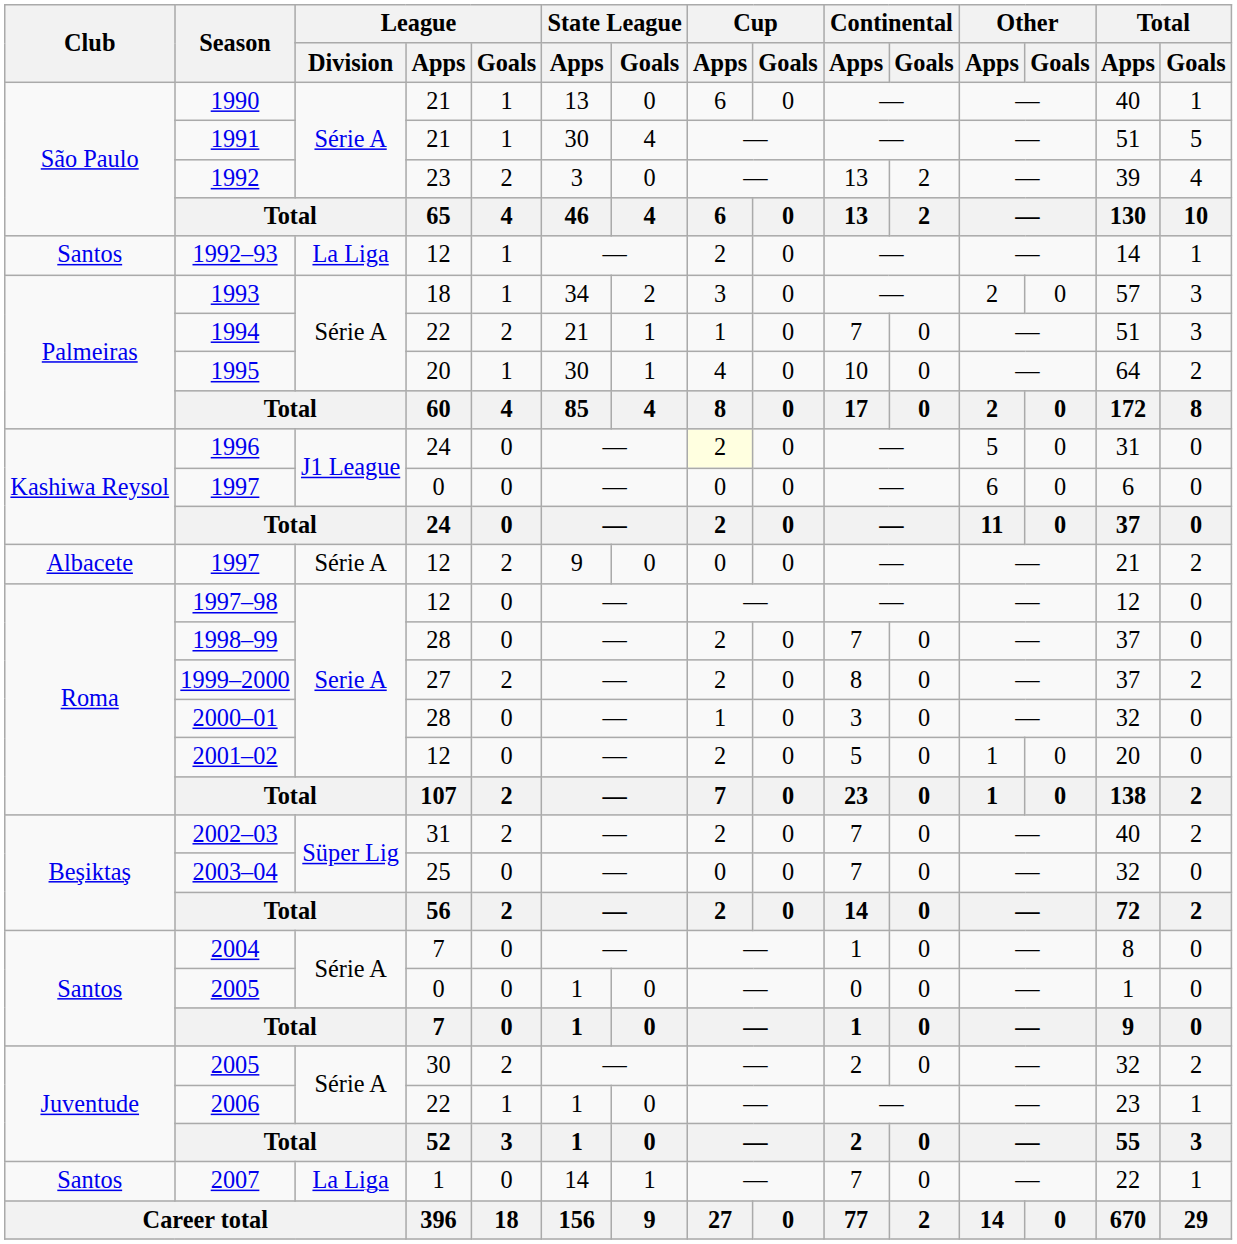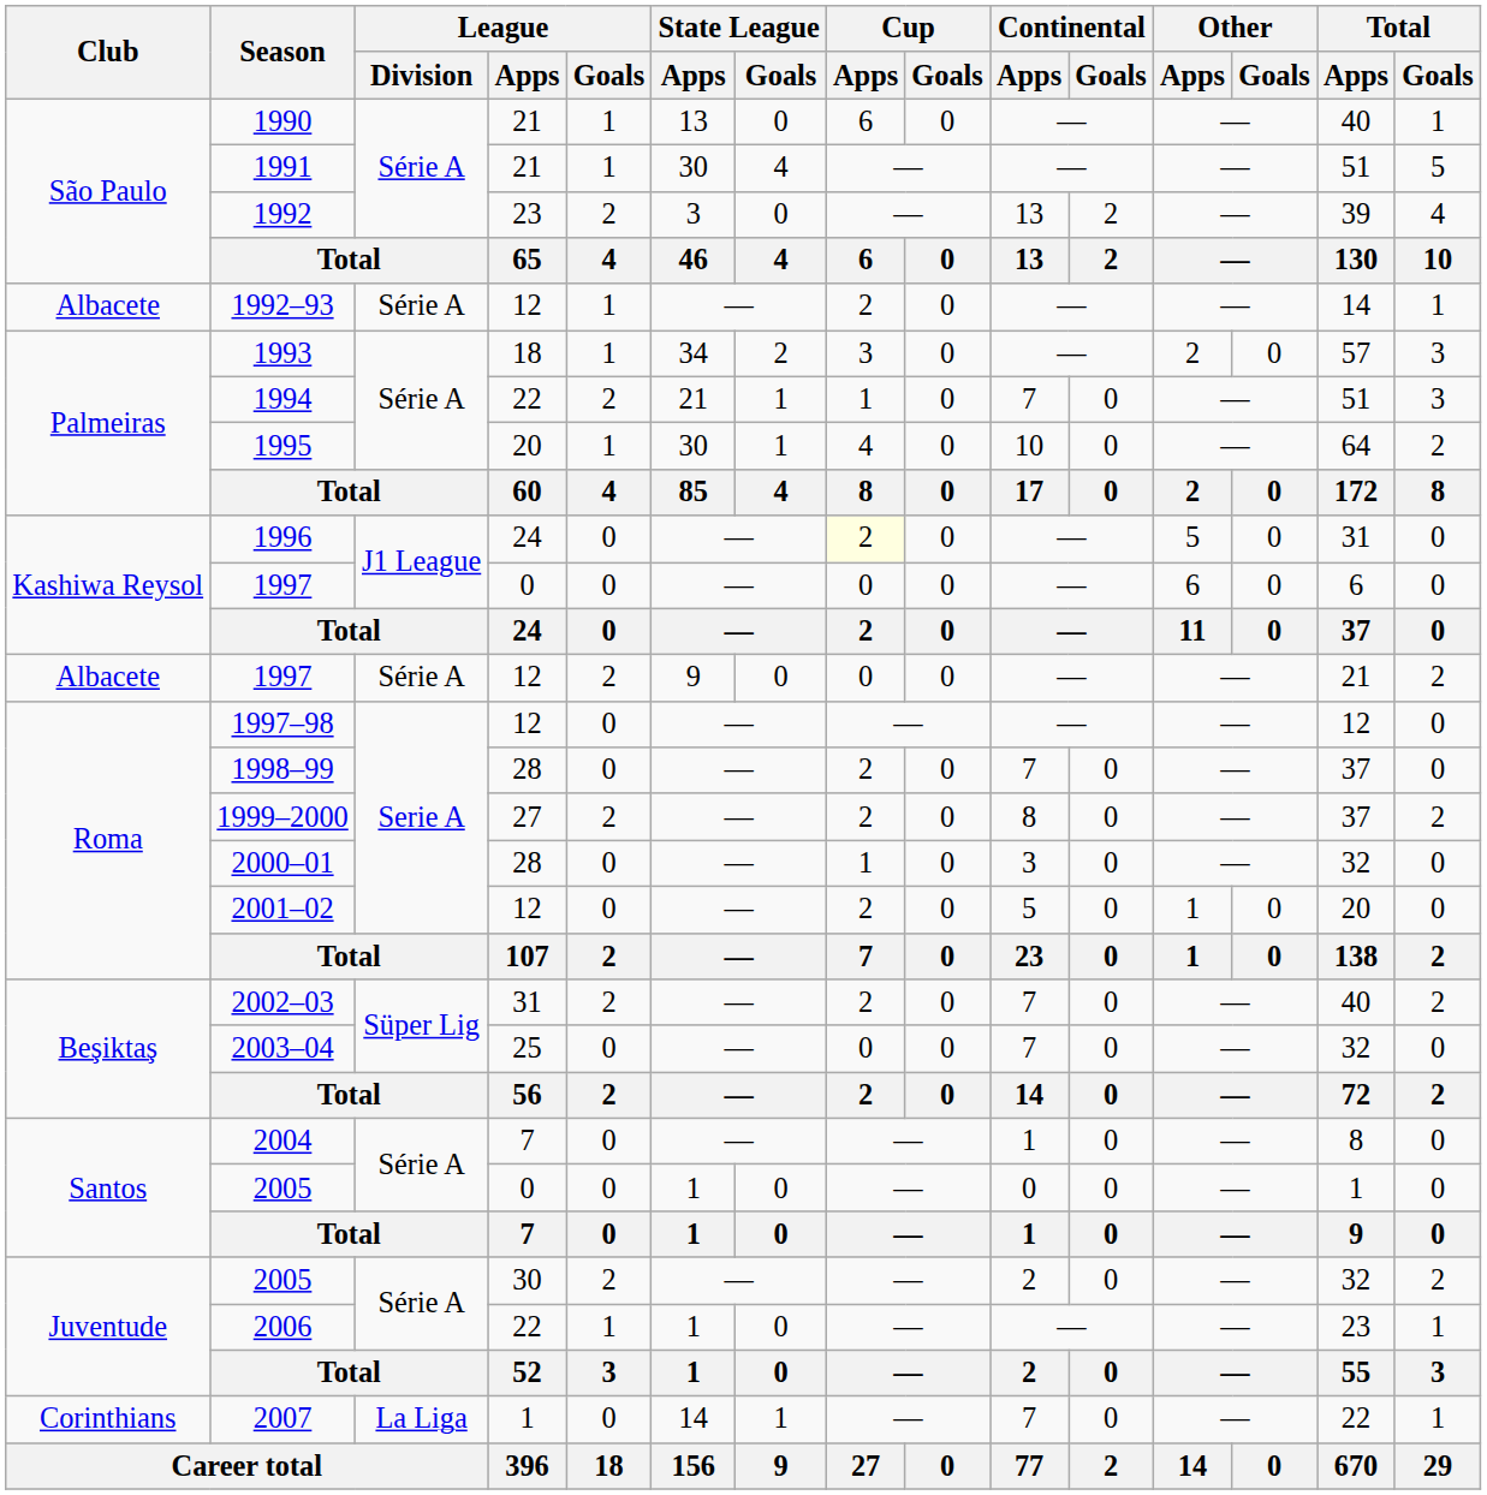 <table class="wikitable" style="text-align:center">
 <tr>
 <th rowspan="2">Club</th>
 <th rowspan="2">Season</th>
 <th colspan="3">League</th>
 <th colspan="2">State League</th>
 <th colspan="2">Cup</th>
 <th colspan="2">Continental</th>
 <th colspan="2">Other</th>
 <th colspan="2">Total</th>
 </tr>
 <tr>
 <th>Division</th>
 <th>Apps</th>
 <th>Goals</th>
 <th>Apps</th>
 <th>Goals</th>
 <th>Apps</th>
 <th>Goals</th>
 <th>Apps</th>
 <th>Goals</th>
 <th>Apps</th>
 <th>Goals</th>
 <th>Apps</th>
 <th>Goals</th>
 </tr>
 <tr>
 <td rowspan="4"><a href='#'>São Paulo</a></td>
 <td><a href='#'>1990</a></td>
 <td rowspan="3"><a href='#'>Série A</a></td>
 <td>21</td>
 <td>1</td>
 <td>13</td>
 <td>0</td>
 <td>6</td>
 <td>0</td>
 <td colspan="2">—</td>
 <td colspan="2">—</td>
 <td>40</td>
 <td>1</td>
 </tr>
 <tr>
 <td><a href='#'>1991</a></td>
 <td>21</td>
 <td>1</td>
 <td>30</td>
 <td>4</td>
 <td colspan="2">—</td>
 <td colspan="2">—</td>
 <td colspan="2">—</td>
 <td>51</td>
 <td>5</td>
 </tr>
 <tr>
 <td><a href='#'>1992</a></td>
 <td>23</td>
 <td>2</td>
 <td>3</td>
 <td>0</td>
 <td colspan="2">—</td>
 <td>13</td>
 <td>2</td>
 <td colspan="2">—</td>
 <td>39</td>
 <td>4</td>
 </tr>
 <tr>
 <th colspan="2">Total</th>
 <th>65</th>
 <th>4</th>
 <th>46</th>
 <th>4</th>
 <th>6</th>
 <th>0</th>
 <th>13</th>
 <th>2</th>
 <th colspan="2">—</th>
 <th>130</th>
 <th>10</th>
 </tr>
 <tr>
-<td><a href='#'>Santos</a></td>
+<td><a href='#'>Albacete</a></td>
 <td><a href='#'>1992–93</a></td>
-<td><a href='#'>La Liga</a></td>
+<td>Série A</td>
 <td>12</td>
 <td>1</td>
 <td colspan="2">—</td>
 <td>2</td>
 <td>0</td>
 <td colspan="2">—</td>
 <td colspan="2">—</td>
 <td>14</td>
 <td>1</td>
 </tr>
 <tr>
 <td rowspan="4"><a href='#'>Palmeiras</a></td>
 <td><a href='#'>1993</a></td>
 <td rowspan="3">Série A</td>
 <td>18</td>
 <td>1</td>
 <td>34</td>
 <td>2</td>
 <td>3</td>
 <td>0</td>
 <td colspan="2">—</td>
 <td>2</td>
 <td>0</td>
 <td>57</td>
 <td>3</td>
 </tr>
 <tr>
 <td><a href='#'>1994</a></td>
 <td>22</td>
 <td>2</td>
 <td>21</td>
 <td>1</td>
 <td>1</td>
 <td>0</td>
 <td>7</td>
 <td>0</td>
 <td colspan="2">—</td>
 <td>51</td>
 <td>3</td>
 </tr>
 <tr>
 <td><a href='#'>1995</a></td>
 <td>20</td>
 <td>1</td>
 <td>30</td>
 <td>1</td>
 <td>4</td>
 <td>0</td>
 <td>10</td>
 <td>0</td>
 <td colspan="2">—</td>
 <td>64</td>
 <td>2</td>
 </tr>
 <tr>
 <th colspan="2">Total</th>
 <th>60</th>
 <th>4</th>
 <th>85</th>
 <th>4</th>
 <th>8</th>
 <th>0</th>
 <th>17</th>
 <th>0</th>
 <th>2</th>
 <th>0</th>
 <th>172</th>
 <th>8</th>
 </tr>
 <tr>
 <td rowspan="3"><a href='#'>Kashiwa Reysol</a></td>
 <td><a href='#'>1996</a></td>
 <td rowspan="2"><a href='#'>J1 League</a></td>
 <td>24</td>
 <td>0</td>
 <td colspan="2">—</td>
 <td style="background: lightyellow;">2</td>
 <td>0</td>
 <td colspan="2">—</td>
 <td>5</td>
 <td>0</td>
 <td>31</td>
 <td>0</td>
 </tr>
 <tr>
 <td><a href='#'>1997</a></td>
 <td>0</td>
 <td>0</td>
 <td colspan="2">—</td>
 <td>0</td>
 <td>0</td>
 <td colspan="2">—</td>
 <td>6</td>
 <td>0</td>
 <td>6</td>
 <td>0</td>
 </tr>
 <tr>
 <th colspan="2">Total</th>
 <th>24</th>
 <th>0</th>
 <th colspan="2">—</th>
 <th>2</th>
 <th>0</th>
 <th colspan="2">—</th>
 <th>11</th>
 <th>0</th>
 <th>37</th>
 <th>0</th>
 </tr>
 <tr>
 <td><a href='#'>Albacete</a></td>
 <td><a href='#'>1997</a></td>
 <td>Série A</td>
 <td>12</td>
 <td>2</td>
 <td>9</td>
 <td>0</td>
 <td>0</td>
 <td>0</td>
 <td colspan="2">—</td>
 <td colspan="2">—</td>
 <td>21</td>
 <td>2</td>
 </tr>
 <tr>
 <td rowspan="6"><a href='#'>Roma</a></td>
 <td><a href='#'>1997–98</a></td>
 <td rowspan="5"><a href='#'>Serie A</a></td>
 <td>12</td>
 <td>0</td>
 <td colspan="2">—</td>
 <td colspan="2">—</td>
 <td colspan="2">—</td>
 <td colspan="2">—</td>
 <td>12</td>
 <td>0</td>
 </tr>
 <tr>
 <td><a href='#'>1998–99</a></td>
 <td>28</td>
 <td>0</td>
 <td colspan="2">—</td>
 <td>2</td>
 <td>0</td>
 <td>7</td>
 <td>0</td>
 <td colspan="2">—</td>
 <td>37</td>
 <td>0</td>
 </tr>
 <tr>
 <td><a href='#'>1999–2000</a></td>
 <td>27</td>
 <td>2</td>
 <td colspan="2">—</td>
 <td>2</td>
 <td>0</td>
 <td>8</td>
 <td>0</td>
 <td colspan="2">—</td>
 <td>37</td>
 <td>2</td>
 </tr>
 <tr>
 <td><a href='#'>2000–01</a></td>
 <td>28</td>
 <td>0</td>
 <td colspan="2">—</td>
 <td>1</td>
 <td>0</td>
 <td>3</td>
 <td>0</td>
 <td colspan="2">—</td>
 <td>32</td>
 <td>0</td>
 </tr>
 <tr>
 <td><a href='#'>2001–02</a></td>
 <td>12</td>
 <td>0</td>
 <td colspan="2">—</td>
 <td>2</td>
 <td>0</td>
 <td>5</td>
 <td>0</td>
 <td>1</td>
 <td>0</td>
 <td>20</td>
 <td>0</td>
 </tr>
 <tr>
 <th colspan="2">Total</th>
 <th>107</th>
 <th>2</th>
 <th colspan="2">—</th>
 <th>7</th>
 <th>0</th>
 <th>23</th>
 <th>0</th>
 <th>1</th>
 <th>0</th>
 <th>138</th>
 <th>2</th>
 </tr>
 <tr>
 <td rowspan="3"><a href='#'>Beşiktaş</a></td>
 <td><a href='#'>2002–03</a></td>
 <td rowspan="2"><a href='#'>Süper Lig</a></td>
 <td>31</td>
 <td>2</td>
 <td colspan="2">—</td>
 <td>2</td>
 <td>0</td>
 <td>7</td>
 <td>0</td>
 <td colspan="2">—</td>
 <td>40</td>
 <td>2</td>
 </tr>
 <tr>
 <td><a href='#'>2003–04</a></td>
 <td>25</td>
 <td>0</td>
 <td colspan="2">—</td>
 <td>0</td>
 <td>0</td>
 <td>7</td>
 <td>0</td>
 <td colspan="2">—</td>
 <td>32</td>
 <td>0</td>
 </tr>
 <tr>
 <th colspan="2">Total</th>
 <th>56</th>
 <th>2</th>
 <th colspan="2">—</th>
 <th>2</th>
 <th>0</th>
 <th>14</th>
 <th>0</th>
 <th colspan="2">—</th>
 <th>72</th>
 <th>2</th>
 </tr>
 <tr>
 <td rowspan="3"><a href='#'>Santos</a></td>
 <td><a href='#'>2004</a></td>
 <td rowspan="2">Série A</td>
 <td>7</td>
 <td>0</td>
 <td colspan="2">—</td>
 <td colspan="2">—</td>
 <td>1</td>
 <td>0</td>
 <td colspan="2">—</td>
 <td>8</td>
 <td>0</td>
 </tr>
 <tr>
 <td><a href='#'>2005</a></td>
 <td>0</td>
 <td>0</td>
 <td>1</td>
 <td>0</td>
 <td colspan="2">—</td>
 <td>0</td>
 <td>0</td>
 <td colspan="2">—</td>
 <td>1</td>
 <td>0</td>
 </tr>
 <tr>
 <th colspan="2">Total</th>
 <th>7</th>
 <th>0</th>
 <th>1</th>
 <th>0</th>
 <th colspan="2">—</th>
 <th>1</th>
 <th>0</th>
 <th colspan="2">—</th>
 <th>9</th>
 <th>0</th>
 </tr>
 <tr>
 <td rowspan="3"><a href='#'>Juventude</a></td>
 <td><a href='#'>2005</a></td>
 <td rowspan="2">Série A</td>
 <td>30</td>
 <td>2</td>
 <td colspan="2">—</td>
 <td colspan="2">—</td>
 <td>2</td>
 <td>0</td>
 <td colspan="2">—</td>
 <td>32</td>
 <td>2</td>
 </tr>
 <tr>
 <td><a href='#'>2006</a></td>
 <td>22</td>
 <td>1</td>
 <td>1</td>
 <td>0</td>
 <td colspan="2">—</td>
 <td colspan="2">—</td>
 <td colspan="2">—</td>
 <td>23</td>
 <td>1</td>
 </tr>
 <tr>
 <th colspan="2">Total</th>
 <th>52</th>
 <th>3</th>
 <th>1</th>
 <th>0</th>
 <th colspan="2">—</th>
 <th>2</th>
 <th>0</th>
 <th colspan="2">—</th>
 <th>55</th>
 <th>3</th>
 </tr>
 <tr>
-<td><a href='#'>Santos</a></td>
+<td valign="center"><a href='#'>Corinthians</a></td>
 <td><a href='#'>2007</a></td>
 <td><a href='#'>La Liga</a></td>
 <td>1</td>
 <td>0</td>
 <td>14</td>
 <td>1</td>
 <td colspan="2">—</td>
 <td>7</td>
 <td>0</td>
 <td colspan="2">—</td>
 <td>22</td>
 <td>1</td>
 </tr>
 <tr>
 <th colspan="3">Career total</th>
 <th>396</th>
 <th>18</th>
 <th>156</th>
 <th>9</th>
 <th>27</th>
 <th>0</th>
 <th>77</th>
 <th>2</th>
 <th>14</th>
 <th>0</th>
 <th>670</th>
 <th>29</th>
 </tr>
 </table>
